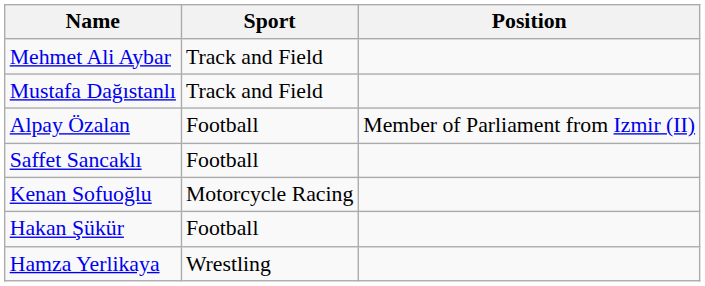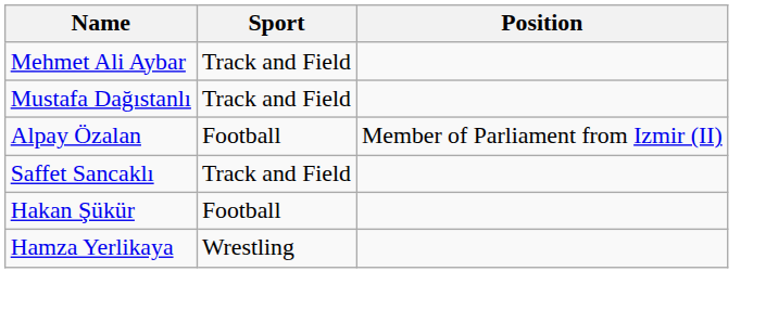 <table class="wikitable sortable">
 <tr>
 <th>Name</th>
 <th>Sport</th>
 <th>Position</th>
 </tr>
 <tr>
 <td data-sort-value="Aybar,Mehmet Ali"><a href='#'>Mehmet Ali Aybar</a></td>
 <td>Track and Field</td>
 <td></td>
 </tr>
 <tr>
 <td data-sort-value="Dağıstanlı,Mustafa"><a href='#'>Mustafa Dağıstanlı</a></td>
 <td>Track and Field</td>
 <td></td>
 </tr>
 <tr>
 <td><a href='#'>Alpay Özalan</a></td>
 <td>Football</td>
 <td>Member of Parliament from <a href='#'>Izmir (II)</a></td>
 </tr>
 <tr>
 <td data-sort-value="Sancaklı,Saffet"><a href='#'>Saffet Sancaklı</a></td>
-<td>Football</td>
-<td></td>
-</tr>
-<tr>
-<td data-sort-value="Sofuoğlu,Kenan"><a href='#'>Kenan Sofuoğlu</a></td>
-<td>Motorcycle Racing</td>
+<td>Track and Field</td>
 <td></td>
 </tr>
 <tr>
 <td data-sort-value="Şükür,Hakan"><a href='#'>Hakan Şükür</a></td>
 <td>Football</td>
 <td></td>
 </tr>
 <tr>
 <td data-sort-value="Yerlikaya,Hamza"><a href='#'>Hamza Yerlikaya</a></td>
 <td>Wrestling</td>
 <td></td>
 </tr>
 </table>
